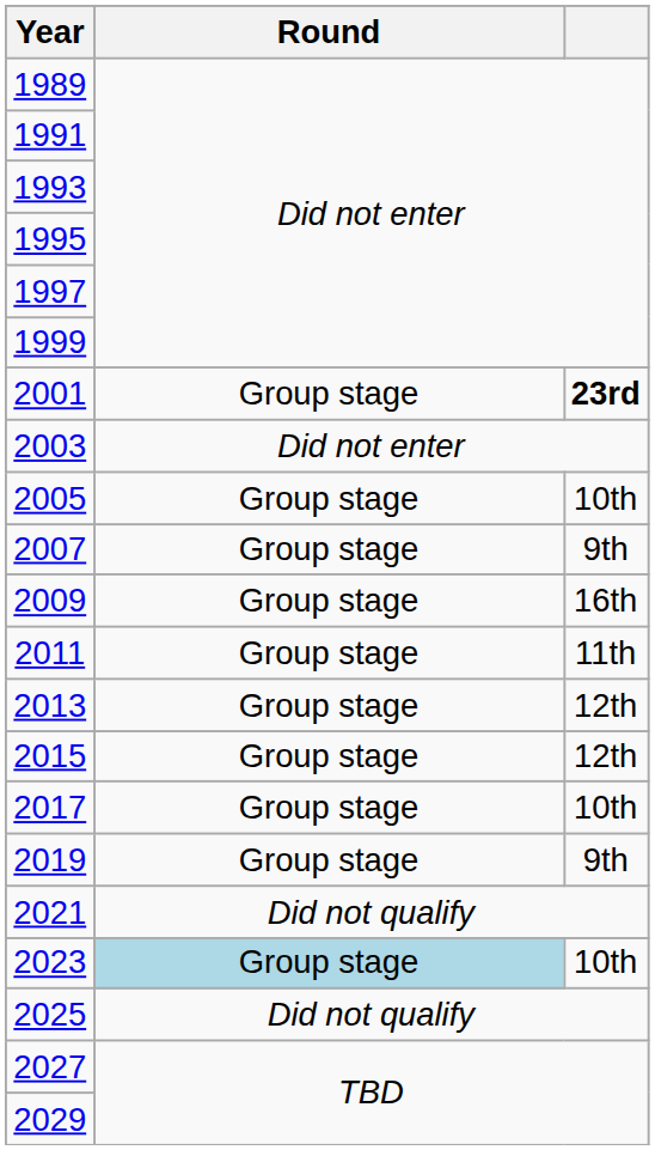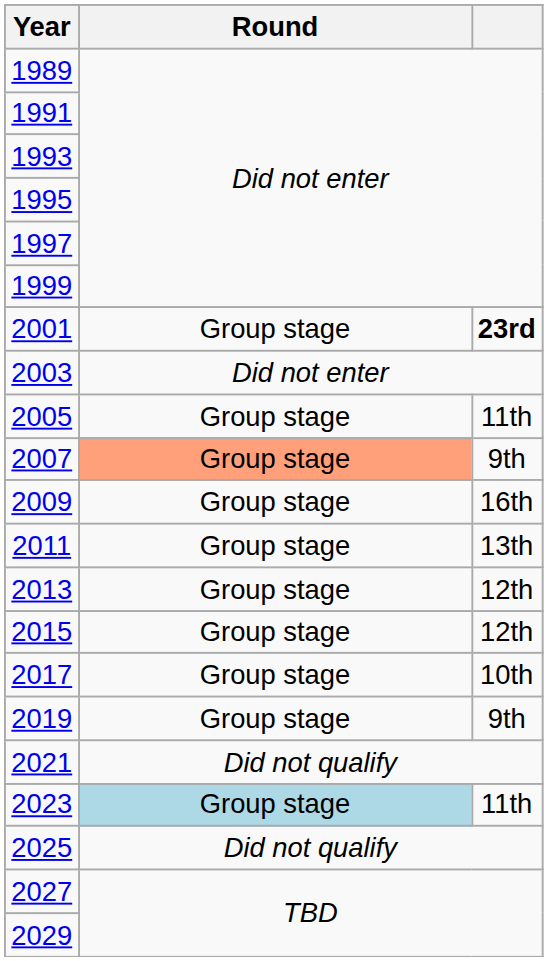 <table class="wikitable" style="text-align: center; font-size:90%">
 <tr>
 <th>Year</th>
 <th style="width:200px">Round</th>
 <th></th>
 </tr>
 <tr>
 <td><a href='#'>1989</a></td>
 <td colspan="2" rowspan="6"><em>Did not enter</em></td>
 </tr>
 <tr>
 <td><a href='#'>1991</a></td>
 </tr>
 <tr>
 <td><a href='#'>1993</a></td>
 </tr>
 <tr>
 <td><a href='#'>1995</a></td>
 </tr>
 <tr>
 <td><a href='#'>1997</a></td>
 </tr>
 <tr>
 <td><a href='#'>1999</a></td>
 </tr>
 <tr>
 <td><a href='#'>2001</a></td>
 <td>Group stage</td>
 <td><strong>23rd</strong></td>
 </tr>
 <tr>
 <td><a href='#'>2003</a></td>
 <td colspan="2"><em>Did not enter</em></td>
 </tr>
 <tr>
 <td><a href='#'>2005</a></td>
 <td>Group stage</td>
-<td>10th</td>
+<td>11th</td>
 </tr>
 <tr>
 <td><a href='#'>2007</a></td>
-<td>Group stage</td>
+<td style="background: lightsalmon;">Group stage</td>
 <td>9th</td>
 </tr>
 <tr>
 <td><a href='#'>2009</a></td>
 <td>Group stage</td>
 <td>16th</td>
 </tr>
 <tr>
 <td><a href='#'>2011</a></td>
 <td>Group stage</td>
-<td>11th</td>
+<td>13th</td>
 </tr>
 <tr>
 <td><a href='#'>2013</a></td>
 <td>Group stage</td>
 <td>12th</td>
 </tr>
 <tr>
 <td><a href='#'>2015</a></td>
 <td>Group stage</td>
 <td>12th</td>
 </tr>
 <tr>
 <td><a href='#'>2017</a></td>
 <td>Group stage</td>
 <td>10th</td>
 </tr>
 <tr>
 <td><a href='#'>2019</a></td>
 <td>Group stage</td>
 <td>9th</td>
 </tr>
 <tr>
 <td><a href='#'>2021</a></td>
 <td colspan="2"><em>Did not qualify</em></td>
 </tr>
 <tr>
 <td><a href='#'>2023</a></td>
 <td style="background: lightblue;">Group stage</td>
-<td>10th</td>
+<td>11th</td>
 </tr>
 <tr>
 <td><a href='#'>2025</a></td>
 <td colspan="2"><em>Did not qualify</em></td>
 </tr>
 <tr>
 <td><a href='#'>2027</a></td>
 <td colspan="2" rowspan="2"><em>TBD</em></td>
 </tr>
 <tr>
 <td><a href='#'>2029</a></td>
 </tr>
 </table>
